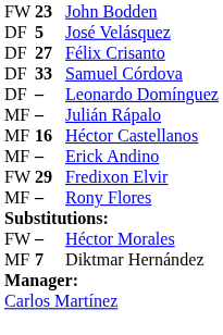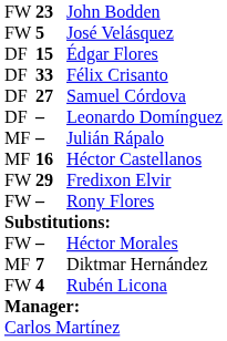 <table style = "font-size: 90%" cellspacing = "0" cellpadding = "0">
 <tr>
 <td colspan = 4></td>
 </tr>
 <tr>
 <th style="width:25px;"></th>
 <th style="width:25px;"></th>
 </tr>
 <tr>
 <td>FW</td>
 <td><strong>23</strong></td>
 <td> <a href='#'>John Bodden</a></td>
 </tr>
 <tr>
-<td>DF</td>
+<td>FW</td>
 <td><strong>5</strong></td>
 <td> <a href='#'>José Velásquez</a></td>
 </tr>
 <tr>
 <td>DF</td>
-<td><strong>27</strong></td>
+<td><strong>15</strong></td>
+<td> <a href='#'>Édgar Flores</a></td>
+<td></td>
+<td></td>
+</tr>
+<tr>
+<td>DF</td>
+<td><strong>33</strong></td>
 <td> <a href='#'>Félix Crisanto</a></td>
 </tr>
 <tr>
 <td>DF</td>
-<td><strong>33</strong></td>
+<td><strong>27</strong></td>
 <td> <a href='#'>Samuel Córdova</a></td>
 </tr>
 <tr>
 <td>DF</td>
 <td><strong>–</strong></td>
 <td> <a href='#'>Leonardo Domínguez</a></td>
 </tr>
 <tr>
 <td>MF</td>
 <td><strong>–</strong></td>
 <td> <a href='#'>Julián Rápalo</a></td>
 <td></td>
 <td></td>
 </tr>
 <tr>
 <td>MF</td>
 <td><strong>16</strong></td>
 <td> <a href='#'>Héctor Castellanos</a></td>
 <td></td>
 <td></td>
 </tr>
 <tr>
-<td>MF</td>
-<td><strong>–</strong></td>
-<td> <a href='#'>Erick Andino</a></td>
-<td></td>
-<td></td>
-</tr>
-<tr>
 <td>FW</td>
 <td><strong>29</strong></td>
 <td> <a href='#'>Fredixon Elvir</a></td>
 </tr>
 <tr>
-<td>MF</td>
+<td>FW</td>
 <td><strong>–</strong></td>
 <td> <a href='#'>Rony Flores</a></td>
 <td></td>
 <td></td>
 </tr>
 <tr>
 <td colspan = 3><strong>Substitutions:</strong></td>
 </tr>
 <tr>
 <td>FW</td>
 <td><strong>–</strong></td>
 <td> <a href='#'>Héctor Morales</a></td>
 <td></td>
 <td></td>
 </tr>
 <tr>
 <td>MF</td>
 <td><strong>7</strong></td>
 <td> Diktmar Hernández</td>
 <td></td>
 <td></td>
 </tr>
 <tr>
+<td>FW</td>
+<td><strong>4</strong></td>
+<td> <a href='#'>Rubén Licona</a></td>
+<td></td>
+<td></td>
+</tr>
+<tr>
 <td colspan = 3><strong>Manager:</strong></td>
 </tr>
 <tr>
 <td colspan = 3> <a href='#'>Carlos Martínez</a></td>
 </tr>
 </table>
